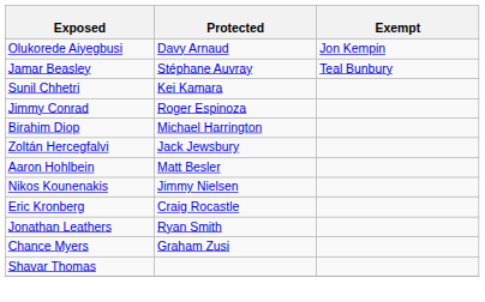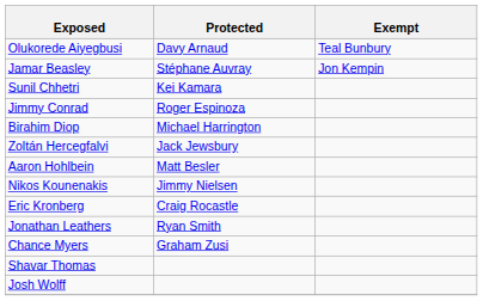 <table class="wikitable">
 <tr>
 <th style="width:23%"><br>Exposed</th>
 <th style="width:25%"><br>Protected</th>
 <th style="width:25%"><br>Exempt</th>
 </tr>
 <tr>
 <td><a href='#'>Olukorede Aiyegbusi</a></td>
 <td><a href='#'>Davy Arnaud</a></td>
-<td><a href='#'>Jon Kempin</a></td>
+<td><a href='#'>Teal Bunbury</a></td>
 </tr>
 <tr>
 <td><a href='#'>Jamar Beasley</a></td>
 <td><a href='#'>Stéphane Auvray</a></td>
-<td><a href='#'>Teal Bunbury</a></td>
+<td><a href='#'>Jon Kempin</a></td>
 </tr>
 <tr>
 <td><a href='#'>Sunil Chhetri</a></td>
 <td><a href='#'>Kei Kamara</a></td>
 <td></td>
 </tr>
 <tr>
 <td><a href='#'>Jimmy Conrad</a></td>
 <td><a href='#'>Roger Espinoza</a></td>
 <td></td>
 </tr>
 <tr>
 <td><a href='#'>Birahim Diop</a></td>
 <td><a href='#'>Michael Harrington</a></td>
 <td></td>
 </tr>
 <tr>
 <td><a href='#'>Zoltán Hercegfalvi</a></td>
 <td><a href='#'>Jack Jewsbury</a></td>
 <td></td>
 </tr>
 <tr>
 <td><a href='#'>Aaron Hohlbein</a></td>
 <td><a href='#'>Matt Besler</a></td>
 <td></td>
 </tr>
 <tr>
 <td><a href='#'>Nikos Kounenakis</a></td>
 <td><a href='#'>Jimmy Nielsen</a></td>
 <td></td>
 </tr>
 <tr>
 <td><a href='#'>Eric Kronberg</a></td>
 <td><a href='#'>Craig Rocastle</a></td>
 <td></td>
 </tr>
 <tr>
 <td><a href='#'>Jonathan Leathers</a></td>
 <td><a href='#'>Ryan Smith</a></td>
 <td></td>
 </tr>
 <tr>
 <td><a href='#'>Chance Myers</a></td>
 <td><a href='#'>Graham Zusi</a></td>
 <td></td>
 </tr>
 <tr>
 <td><a href='#'>Shavar Thomas</a></td>
 <td></td>
 <td></td>
 </tr>
 <tr>
+<td><a href='#'>Josh Wolff</a></td>
+<td></td>
+<td></td>
+</tr>
+<tr>
 </tr>
 </table>
